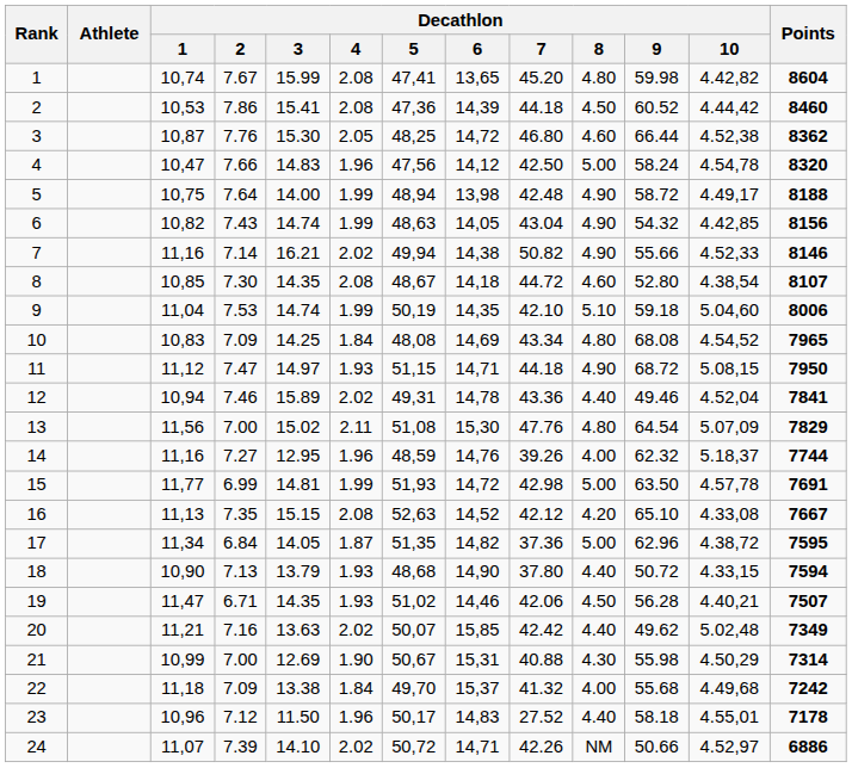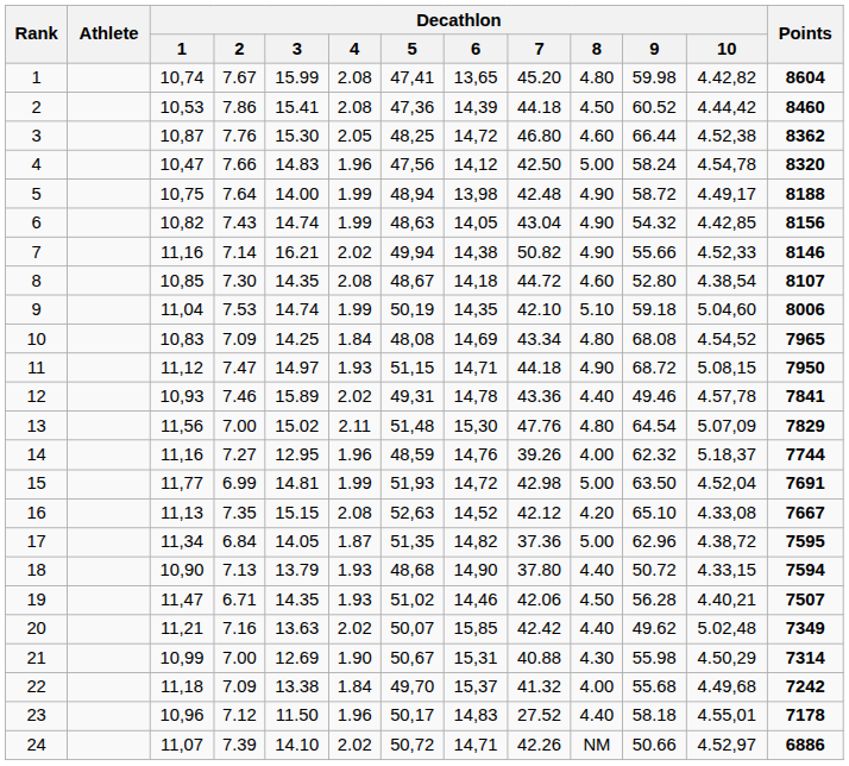 <table class="wikitable" style=" text-align:center; font-size:110%;" width="95%">
 <tr>
 <th rowspan="2">Rank</th>
 <th rowspan="2">Athlete</th>
 <th colspan="10">Decathlon</th>
 <th rowspan="2">Points</th>
 </tr>
 <tr>
 <th>1</th>
 <th>2</th>
 <th>3</th>
 <th>4</th>
 <th>5</th>
 <th>6</th>
 <th>7</th>
 <th>8</th>
 <th>9</th>
 <th>10</th>
 </tr>
 <tr>
 <td>1</td>
 <td align=left></td>
 <td>10,74</td>
 <td>7.67</td>
 <td>15.99</td>
 <td>2.08</td>
 <td>47,41</td>
 <td>13,65</td>
 <td>45.20</td>
 <td>4.80</td>
 <td>59.98</td>
 <td>4.42,82</td>
 <td><strong>8604</strong></td>
 </tr>
 <tr>
 <td>2</td>
 <td align=left></td>
 <td>10,53</td>
 <td>7.86</td>
 <td>15.41</td>
 <td>2.08</td>
 <td>47,36</td>
 <td>14,39</td>
 <td>44.18</td>
 <td>4.50</td>
 <td>60.52</td>
 <td>4.44,42</td>
 <td><strong>8460</strong></td>
 </tr>
 <tr>
 <td>3</td>
 <td align=left></td>
 <td>10,87</td>
 <td>7.76</td>
 <td>15.30</td>
 <td>2.05</td>
 <td>48,25</td>
 <td>14,72</td>
 <td>46.80</td>
 <td>4.60</td>
 <td>66.44</td>
 <td>4.52,38</td>
 <td><strong>8362</strong></td>
 </tr>
 <tr>
 <td>4</td>
 <td align=left></td>
 <td>10,47</td>
 <td>7.66</td>
 <td>14.83</td>
 <td>1.96</td>
 <td>47,56</td>
 <td>14,12</td>
 <td>42.50</td>
 <td>5.00</td>
 <td>58.24</td>
 <td>4.54,78</td>
 <td><strong>8320</strong></td>
 </tr>
 <tr>
 <td>5</td>
 <td align=left></td>
 <td>10,75</td>
 <td>7.64</td>
 <td>14.00</td>
 <td>1.99</td>
 <td>48,94</td>
 <td>13,98</td>
 <td>42.48</td>
 <td>4.90</td>
 <td>58.72</td>
 <td>4.49,17</td>
 <td><strong>8188</strong></td>
 </tr>
 <tr>
 <td>6</td>
 <td align=left></td>
 <td>10,82</td>
 <td>7.43</td>
 <td>14.74</td>
 <td>1.99</td>
 <td>48,63</td>
 <td>14,05</td>
 <td>43.04</td>
 <td>4.90</td>
 <td>54.32</td>
 <td>4.42,85</td>
 <td><strong>8156</strong></td>
 </tr>
 <tr>
 <td>7</td>
 <td align=left></td>
 <td>11,16</td>
 <td>7.14</td>
 <td>16.21</td>
 <td>2.02</td>
 <td>49,94</td>
 <td>14,38</td>
 <td>50.82</td>
 <td>4.90</td>
 <td>55.66</td>
 <td>4.52,33</td>
 <td><strong>8146</strong></td>
 </tr>
 <tr>
 <td>8</td>
 <td align=left></td>
 <td>10,85</td>
 <td>7.30</td>
 <td>14.35</td>
 <td>2.08</td>
 <td>48,67</td>
 <td>14,18</td>
 <td>44.72</td>
 <td>4.60</td>
 <td>52.80</td>
 <td>4.38,54</td>
 <td><strong>8107</strong></td>
 </tr>
 <tr>
 <td>9</td>
 <td align=left></td>
 <td>11,04</td>
 <td>7.53</td>
 <td>14.74</td>
 <td>1.99</td>
 <td>50,19</td>
 <td>14,35</td>
 <td>42.10</td>
 <td>5.10</td>
 <td>59.18</td>
 <td>5.04,60</td>
 <td><strong>8006</strong></td>
 </tr>
 <tr>
 <td>10</td>
 <td align=left></td>
 <td>10,83</td>
 <td>7.09</td>
 <td>14.25</td>
 <td>1.84</td>
 <td>48,08</td>
 <td>14,69</td>
 <td>43.34</td>
 <td>4.80</td>
 <td>68.08</td>
 <td>4.54,52</td>
 <td><strong>7965</strong></td>
 </tr>
 <tr>
 <td>11</td>
 <td align=left></td>
 <td>11,12</td>
 <td>7.47</td>
 <td>14.97</td>
 <td>1.93</td>
 <td>51,15</td>
 <td>14,71</td>
 <td>44.18</td>
 <td>4.90</td>
 <td>68.72</td>
 <td>5.08,15</td>
 <td><strong>7950</strong></td>
 </tr>
 <tr>
 <td>12</td>
 <td align=left></td>
-<td>10,94</td>
+<td>10,93</td>
 <td>7.46</td>
 <td>15.89</td>
 <td>2.02</td>
 <td>49,31</td>
 <td>14,78</td>
 <td>43.36</td>
 <td>4.40</td>
 <td>49.46</td>
-<td>4.52,04</td>
+<td>4.57,78</td>
 <td><strong>7841</strong></td>
 </tr>
 <tr>
 <td>13</td>
 <td align=left></td>
 <td>11,56</td>
 <td>7.00</td>
 <td>15.02</td>
 <td>2.11</td>
-<td>51,08</td>
+<td>51,48</td>
 <td>15,30</td>
 <td>47.76</td>
 <td>4.80</td>
 <td>64.54</td>
 <td>5.07,09</td>
 <td><strong>7829</strong></td>
 </tr>
 <tr>
 <td>14</td>
 <td align=left></td>
 <td>11,16</td>
 <td>7.27</td>
 <td>12.95</td>
 <td>1.96</td>
 <td>48,59</td>
 <td>14,76</td>
 <td>39.26</td>
 <td>4.00</td>
 <td>62.32</td>
 <td>5.18,37</td>
 <td><strong>7744</strong></td>
 </tr>
 <tr>
 <td>15</td>
 <td align=left></td>
 <td>11,77</td>
 <td>6.99</td>
 <td>14.81</td>
 <td>1.99</td>
 <td>51,93</td>
 <td>14,72</td>
 <td>42.98</td>
 <td>5.00</td>
 <td>63.50</td>
-<td>4.57,78</td>
+<td>4.52,04</td>
 <td><strong>7691</strong></td>
 </tr>
 <tr>
 <td>16</td>
 <td align=left></td>
 <td>11,13</td>
 <td>7.35</td>
 <td>15.15</td>
 <td>2.08</td>
 <td>52,63</td>
 <td>14,52</td>
 <td>42.12</td>
 <td>4.20</td>
 <td>65.10</td>
 <td>4.33,08</td>
 <td><strong>7667</strong></td>
 </tr>
 <tr>
 <td>17</td>
 <td align=left></td>
 <td>11,34</td>
 <td>6.84</td>
 <td>14.05</td>
 <td>1.87</td>
 <td>51,35</td>
 <td>14,82</td>
 <td>37.36</td>
 <td>5.00</td>
 <td>62.96</td>
 <td>4.38,72</td>
 <td><strong>7595</strong></td>
 </tr>
 <tr>
 <td>18</td>
 <td align=left></td>
 <td>10,90</td>
 <td>7.13</td>
 <td>13.79</td>
 <td>1.93</td>
 <td>48,68</td>
 <td>14,90</td>
 <td>37.80</td>
 <td>4.40</td>
 <td>50.72</td>
 <td>4.33,15</td>
 <td><strong>7594</strong></td>
 </tr>
 <tr>
 <td>19</td>
 <td align=left></td>
 <td>11,47</td>
 <td>6.71</td>
 <td>14.35</td>
 <td>1.93</td>
 <td>51,02</td>
 <td>14,46</td>
 <td>42.06</td>
 <td>4.50</td>
 <td>56.28</td>
 <td>4.40,21</td>
 <td><strong>7507</strong></td>
 </tr>
 <tr>
 <td>20</td>
 <td align=left></td>
 <td>11,21</td>
 <td>7.16</td>
 <td>13.63</td>
 <td>2.02</td>
 <td>50,07</td>
 <td>15,85</td>
 <td>42.42</td>
 <td>4.40</td>
 <td>49.62</td>
 <td>5.02,48</td>
 <td><strong>7349</strong></td>
 </tr>
 <tr>
 <td>21</td>
 <td align=left></td>
 <td>10,99</td>
 <td>7.00</td>
 <td>12.69</td>
 <td>1.90</td>
 <td>50,67</td>
 <td>15,31</td>
 <td>40.88</td>
 <td>4.30</td>
 <td>55.98</td>
 <td>4.50,29</td>
 <td><strong>7314</strong></td>
 </tr>
 <tr>
 <td>22</td>
 <td align=left></td>
 <td>11,18</td>
 <td>7.09</td>
 <td>13.38</td>
 <td>1.84</td>
 <td>49,70</td>
 <td>15,37</td>
 <td>41.32</td>
 <td>4.00</td>
 <td>55.68</td>
 <td>4.49,68</td>
 <td><strong>7242</strong></td>
 </tr>
 <tr>
 <td>23</td>
 <td align=left></td>
 <td>10,96</td>
 <td>7.12</td>
 <td>11.50</td>
 <td>1.96</td>
 <td>50,17</td>
 <td>14,83</td>
 <td>27.52</td>
 <td>4.40</td>
 <td>58.18</td>
 <td>4.55,01</td>
 <td><strong>7178</strong></td>
 </tr>
 <tr>
 <td>24</td>
 <td align=left></td>
 <td>11,07</td>
 <td>7.39</td>
 <td>14.10</td>
 <td>2.02</td>
 <td>50,72</td>
 <td>14,71</td>
 <td>42.26</td>
 <td>NM</td>
 <td>50.66</td>
 <td>4.52,97</td>
 <td><strong>6886</strong></td>
 </tr>
 </table>
